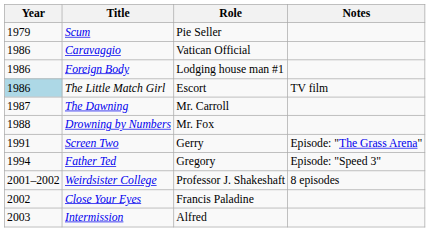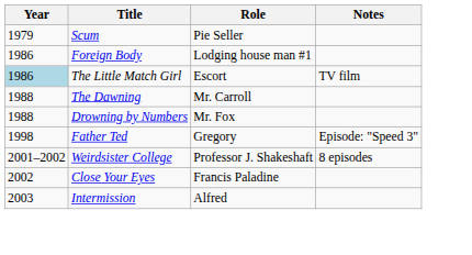 <table class="wikitable">
 <tr>
 <th>Year</th>
 <th>Title</th>
 <th>Role</th>
 <th>Notes</th>
 </tr>
 <tr>
 <td>1979</td>
 <td><em><a href='#'>Scum</a></em></td>
 <td>Pie Seller</td>
 <td></td>
 </tr>
 <tr>
 <td>1986</td>
-<td><em><a href='#'>Caravaggio</a></em></td>
-<td>Vatican Official</td>
-<td></td>
-</tr>
-<tr>
-<td>1986</td>
 <td><em><a href='#'>Foreign Body</a></em></td>
 <td>Lodging house man #1</td>
 <td></td>
 </tr>
 <tr>
 <td style="background: lightblue;">1986</td>
 <td><em>The Little Match Girl</em></td>
 <td>Escort</td>
 <td>TV film</td>
 </tr>
 <tr>
-<td>1987</td>
+<td>1988</td>
 <td><em><a href='#'>The Dawning</a></em></td>
 <td>Mr. Carroll</td>
 <td></td>
 </tr>
 <tr>
 <td>1988</td>
 <td><em><a href='#'>Drowning by Numbers</a></em></td>
 <td>Mr. Fox</td>
 <td></td>
 </tr>
 <tr>
-<td>1991</td>
-<td><em><a href='#'>Screen Two</a></em></td>
-<td>Gerry</td>
-<td>Episode: "<a href='#'>The Grass Arena</a>"</td>
-</tr>
-<tr>
-<td>1994</td>
+<td>1998</td>
 <td><em><a href='#'>Father Ted</a></em></td>
 <td>Gregory</td>
 <td>Episode: "Speed 3"</td>
 </tr>
 <tr>
 <td>2001–2002</td>
 <td><em><a href='#'>Weirdsister College</a></em></td>
 <td>Professor J. Shakeshaft</td>
 <td>8 episodes</td>
 </tr>
 <tr>
 <td>2002</td>
 <td><em><a href='#'>Close Your Eyes</a></em></td>
 <td>Francis Paladine</td>
 <td></td>
 </tr>
 <tr>
 <td>2003</td>
 <td><em><a href='#'>Intermission</a></em></td>
 <td>Alfred</td>
 <td></td>
 </tr>
 </table>
